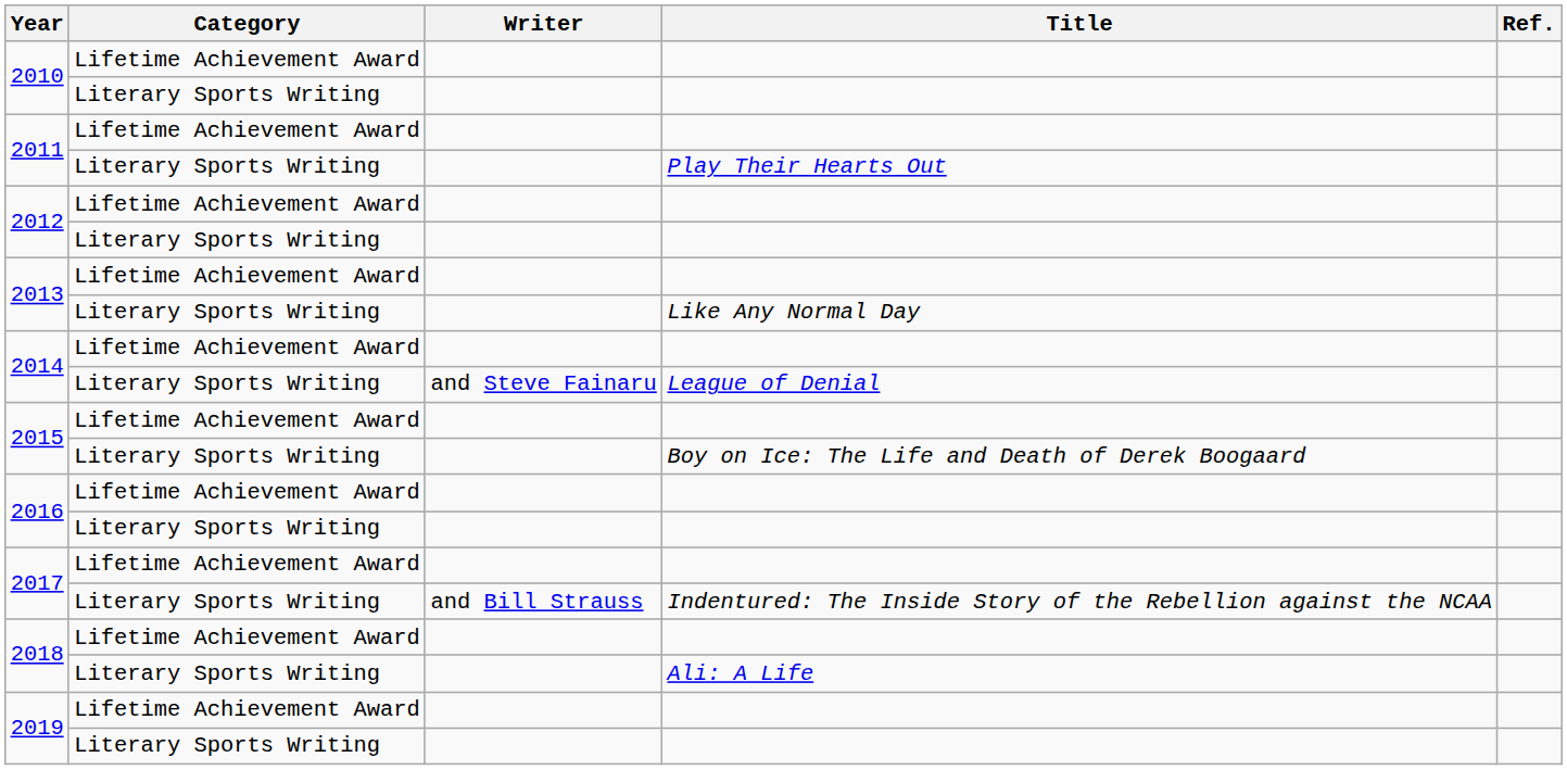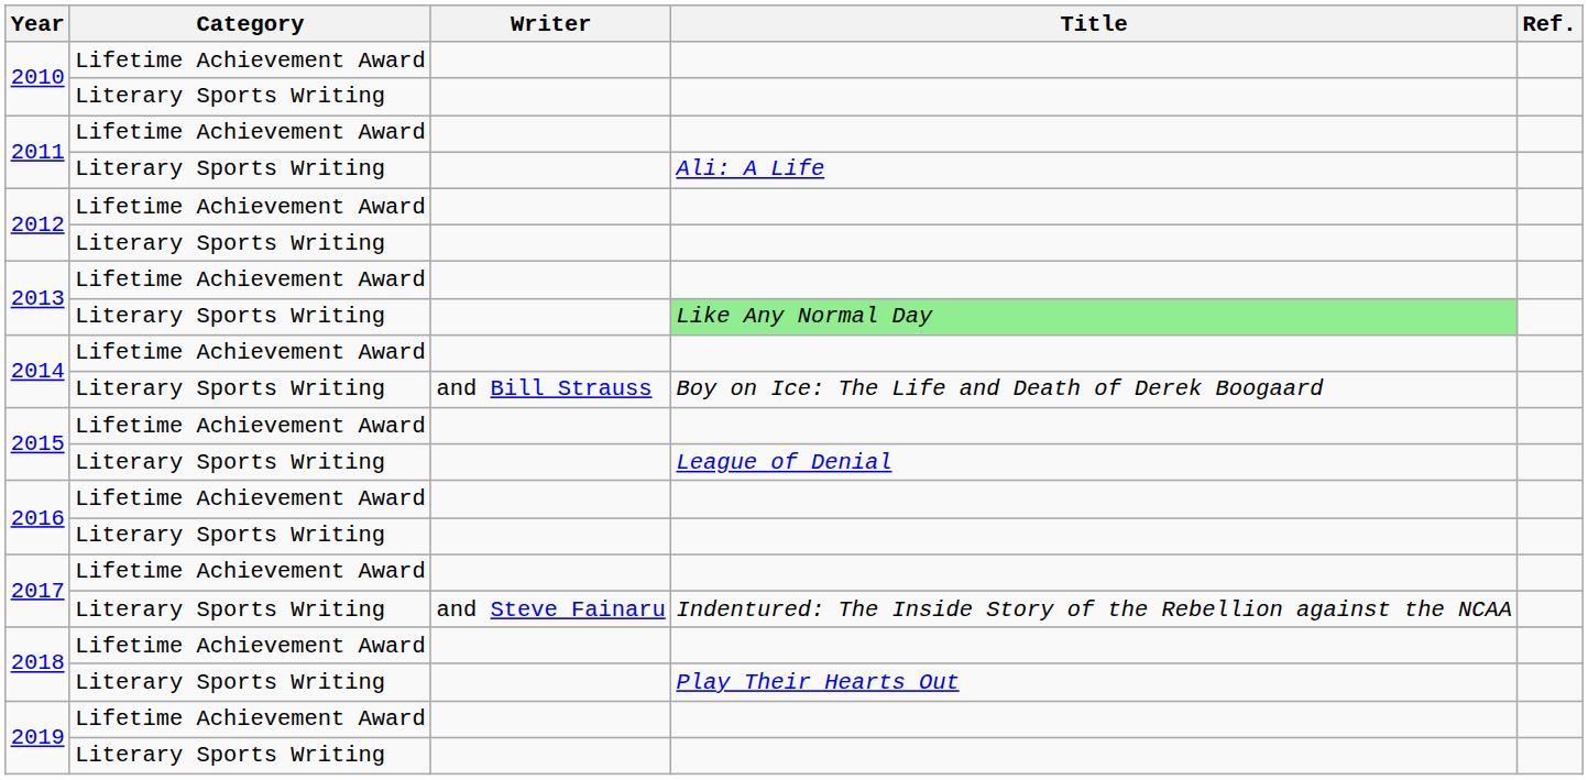 <table class="wikitable">
 <tr>
 <th>Year</th>
 <th>Category</th>
 <th>Writer</th>
 <th>Title</th>
 <th>Ref.</th>
 </tr>
 <tr>
 <td rowspan="2"><a href='#'>2010</a></td>
 <td>Lifetime Achievement Award</td>
 <td></td>
 <td></td>
 <td></td>
 </tr>
 <tr>
 <td>Literary Sports Writing</td>
 <td></td>
 <td><em></em></td>
 <td></td>
 </tr>
 <tr>
 <td rowspan="2"><a href='#'>2011</a></td>
 <td>Lifetime Achievement Award</td>
 <td></td>
 <td></td>
 <td></td>
 </tr>
 <tr>
 <td>Literary Sports Writing</td>
 <td></td>
-<td><em><a href='#'>Play Their Hearts Out</a></em></td>
+<td><em><a href='#'>Ali: A Life</a></em></td>
 <td></td>
 </tr>
 <tr>
 <td rowspan="2"><a href='#'>2012</a></td>
 <td>Lifetime Achievement Award</td>
 <td></td>
 <td></td>
 <td></td>
 </tr>
 <tr>
 <td>Literary Sports Writing</td>
 <td></td>
 <td><em></em></td>
 <td></td>
 </tr>
 <tr>
 <td rowspan="2"><a href='#'>2013</a></td>
 <td>Lifetime Achievement Award</td>
 <td></td>
 <td></td>
 <td></td>
 </tr>
 <tr>
 <td>Literary Sports Writing</td>
 <td></td>
-<td><em>Like Any Normal Day</em></td>
+<td style="background: lightgreen;"><em>Like Any Normal Day</em></td>
 <td></td>
 </tr>
 <tr>
 <td rowspan="2"><a href='#'>2014</a></td>
 <td>Lifetime Achievement Award</td>
 <td></td>
 <td></td>
 <td></td>
 </tr>
 <tr>
 <td>Literary Sports Writing</td>
-<td> and <a href='#'>Steve Fainaru</a></td>
-<td><em><a href='#'>League of Denial</a></em></td>
+<td> and <a href='#'>Bill Strauss</a></td>
+<td><em>Boy on Ice: The Life and Death of Derek Boogaard</em></td>
 <td></td>
 </tr>
 <tr>
 <td rowspan="2"><a href='#'>2015</a></td>
 <td>Lifetime Achievement Award</td>
 <td></td>
 <td></td>
 <td></td>
 </tr>
 <tr>
 <td>Literary Sports Writing</td>
 <td></td>
-<td><em>Boy on Ice: The Life and Death of Derek Boogaard</em></td>
+<td><em><a href='#'>League of Denial</a></em></td>
 <td></td>
 </tr>
 <tr>
 <td rowspan="2"><a href='#'>2016</a></td>
 <td>Lifetime Achievement Award</td>
 <td></td>
 <td></td>
 <td></td>
 </tr>
 <tr>
 <td>Literary Sports Writing</td>
 <td></td>
 <td><em></em></td>
 <td></td>
 </tr>
 <tr>
 <td rowspan="2"><a href='#'>2017</a></td>
 <td>Lifetime Achievement Award</td>
 <td></td>
 <td></td>
 <td></td>
 </tr>
 <tr>
 <td>Literary Sports Writing</td>
-<td> and <a href='#'>Bill Strauss</a></td>
+<td> and <a href='#'>Steve Fainaru</a></td>
 <td><em>Indentured: The Inside Story of the Rebellion against the NCAA</em></td>
 <td></td>
 </tr>
 <tr>
 <td rowspan="2"><a href='#'>2018</a></td>
 <td>Lifetime Achievement Award</td>
 <td></td>
 <td></td>
 <td></td>
 </tr>
 <tr>
 <td>Literary Sports Writing</td>
 <td></td>
-<td><em><a href='#'>Ali: A Life</a></em></td>
+<td><em><a href='#'>Play Their Hearts Out</a></em></td>
 <td></td>
 </tr>
 <tr>
 <td rowspan="2"><a href='#'>2019</a></td>
 <td>Lifetime Achievement Award</td>
 <td></td>
 <td></td>
 <td></td>
 </tr>
 <tr>
 <td>Literary Sports Writing</td>
 <td></td>
 <td><em></em></td>
 <td></td>
 </tr>
 </table>
